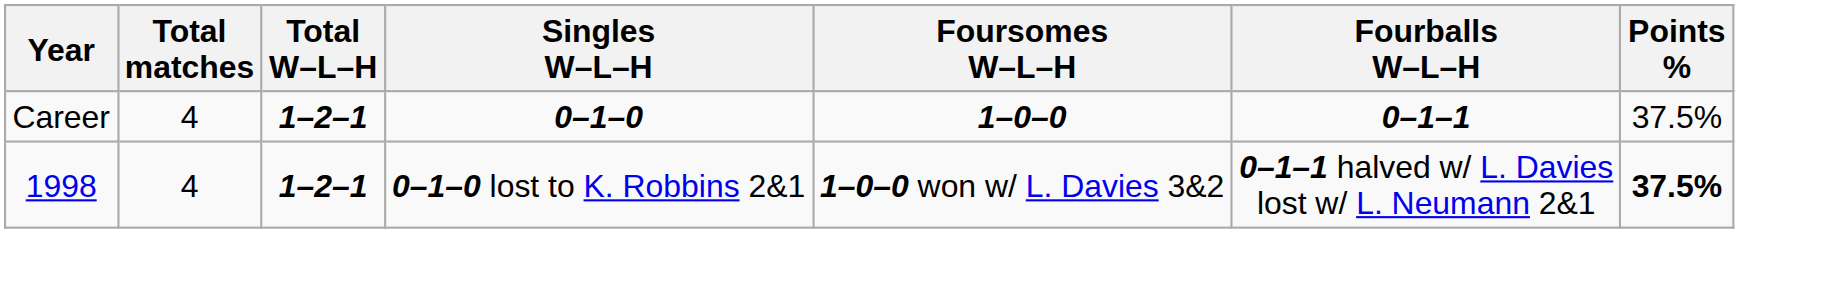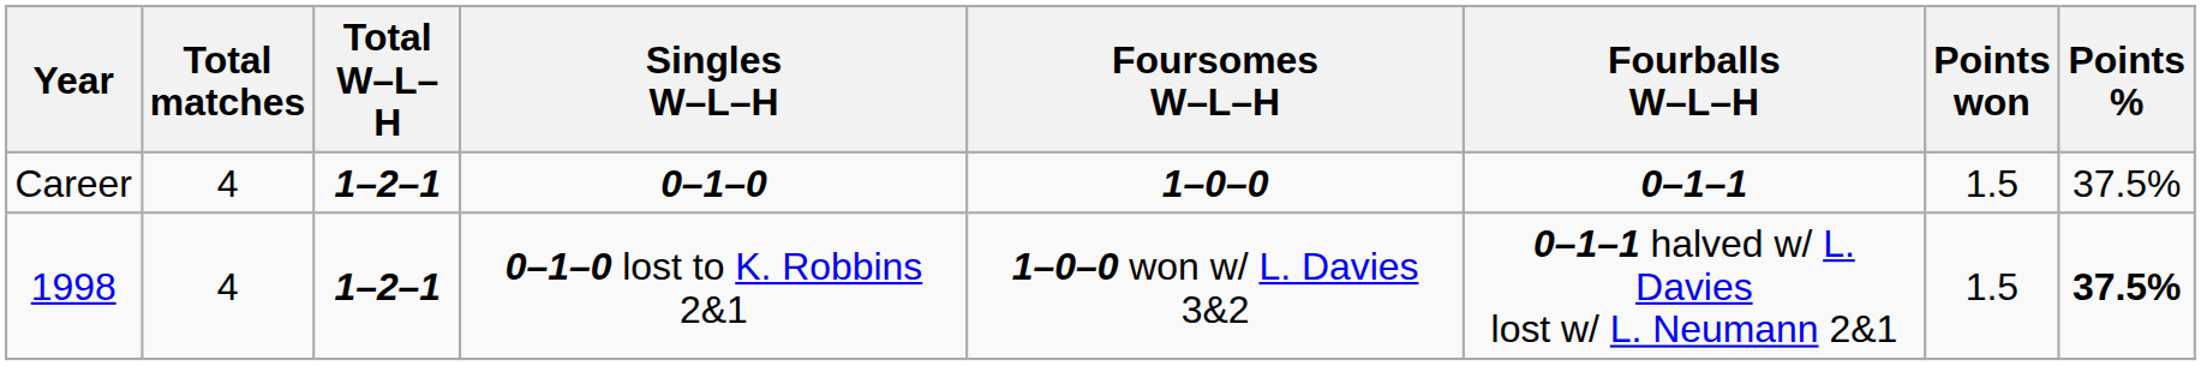 <table class="wikitable" style="text-align:center; font-size: 95%;">
 <tr>
 <th>Year</th>
 <th>Total<br>matches</th>
 <th>Total<br>W–L–H</th>
 <th>Singles<br>W–L–H</th>
 <th>Foursomes<br>W–L–H</th>
 <th>Fourballs<br>W–L–H</th>
+<th>Points<br>won</th>
 <th>Points<br>%</th>
 </tr>
 <tr>
 <td>Career</td>
 <td>4</td>
 <td><strong><em>1–2–1</em></strong></td>
 <td><strong><em>0–1–0</em></strong></td>
 <td><strong><em>1–0–0</em></strong></td>
 <td><strong><em>0–1–1</em></strong></td>
+<td>1.5</td>
 <td>37.5%</td>
 </tr>
 <tr>
 <td><a href='#'>1998</a></td>
 <td>4</td>
 <td><strong><em>1–2–1</em></strong></td>
 <td><strong><em>0–1–0</em></strong> lost to <a href='#'>K. Robbins</a> 2&1</td>
 <td><strong><em>1–0–0</em></strong> won w/ <a href='#'>L. Davies</a> 3&2</td>
 <td><strong><em>0–1–1</em></strong> halved w/ <a href='#'>L. Davies</a><br>lost w/ <a href='#'>L. Neumann</a> 2&1</td>
+<td>1.5</td>
 <td><strong>37.5%</strong></td>
 </tr>
 </table>
